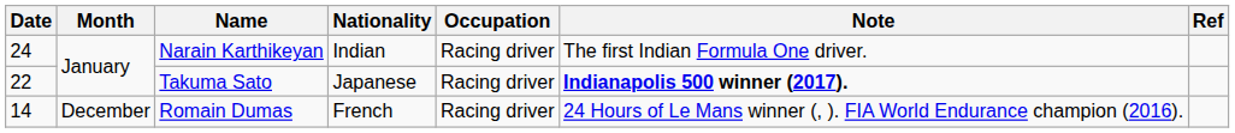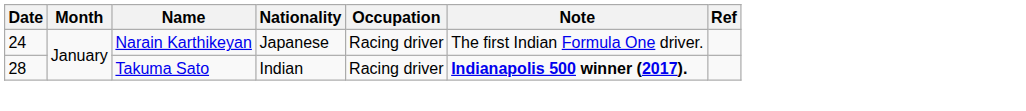 <table class="wikitable" style="font-size:85%;">
 <tr>
 <th>Date</th>
 <th>Month</th>
 <th>Name</th>
 <th>Nationality</th>
 <th>Occupation</th>
 <th>Note</th>
 <th>Ref</th>
 </tr>
 <tr>
 <td>24</td>
 <td rowspan=2>January</td>
 <td><a href='#'>Narain Karthikeyan</a></td>
-<td>Indian</td>
+<td>Japanese</td>
 <td>Racing driver</td>
 <td>The first Indian <a href='#'>Formula One</a> driver.</td>
 <td></td>
 </tr>
 <tr>
-<td>22</td>
+<td>28</td>
 <td><a href='#'>Takuma Sato</a></td>
-<td>Japanese</td>
+<td>Indian</td>
 <td>Racing driver</td>
 <td><strong><a href='#'>Indianapolis 500</a> winner (<a href='#'>2017</a>).</strong></td>
 <td></td>
 </tr>
-<tr>
-<td>14</td>
-<td>December</td>
-<td><a href='#'>Romain Dumas</a></td>
-<td>French</td>
-<td>Racing driver</td>
-<td><a href='#'>24 Hours of Le Mans</a> winner (, ). <a href='#'>FIA World Endurance</a> champion (<a href='#'>2016</a>).</td>
-<td></td>
-</tr>
 </table>
